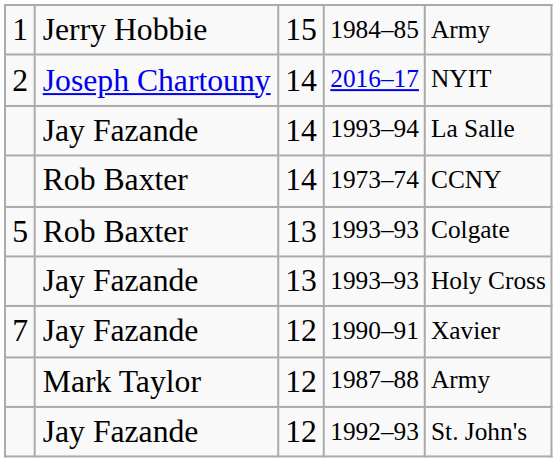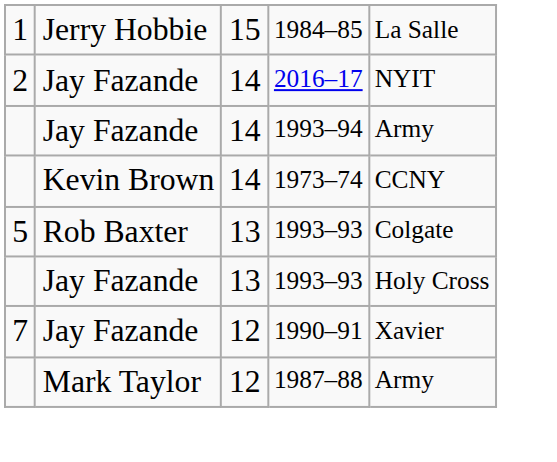 <table class="wikitable">
 <tr>
 </tr>
 <tr>
 <td>1</td>
 <td>Jerry Hobbie</td>
 <td>15</td>
 <td style="font-size:80%;">1984–85</td>
-<td style="font-size:80%;">Army</td>
+<td style="font-size:80%;">La Salle</td>
 </tr>
 <tr>
 <td>2</td>
-<td><a href='#'>Joseph Chartouny</a></td>
+<td>Jay Fazande</td>
 <td>14</td>
 <td style="font-size:80%;"><a href='#'>2016–17</a></td>
 <td style="font-size:80%;">NYIT</td>
 </tr>
 <tr>
 <td></td>
 <td>Jay Fazande</td>
 <td>14</td>
 <td style="font-size:80%;">1993–94</td>
-<td style="font-size:80%;">La Salle</td>
+<td style="font-size:80%;">Army</td>
 </tr>
 <tr>
 <td></td>
-<td>Rob Baxter</td>
+<td>Kevin Brown</td>
 <td>14</td>
 <td style="font-size:80%;">1973–74</td>
 <td style="font-size:80%;">CCNY</td>
 </tr>
 <tr>
 <td>5</td>
 <td>Rob Baxter</td>
 <td>13</td>
 <td style="font-size:80%;">1993–93</td>
 <td style="font-size:80%;">Colgate</td>
 </tr>
 <tr>
 <td></td>
 <td>Jay Fazande</td>
 <td>13</td>
 <td style="font-size:80%;">1993–93</td>
 <td style="font-size:80%;">Holy Cross</td>
 </tr>
 <tr>
 <td>7</td>
 <td>Jay Fazande</td>
 <td>12</td>
 <td style="font-size:80%;">1990–91</td>
 <td style="font-size:80%;">Xavier</td>
 </tr>
 <tr>
 <td></td>
 <td>Mark Taylor</td>
 <td>12</td>
 <td style="font-size:80%;">1987–88</td>
 <td style="font-size:80%;">Army</td>
 </tr>
-<tr>
-<td></td>
-<td>Jay Fazande</td>
-<td>12</td>
-<td style="font-size:80%;">1992–93</td>
-<td style="font-size:80%;">St. John's</td>
-</tr>
 </table>
